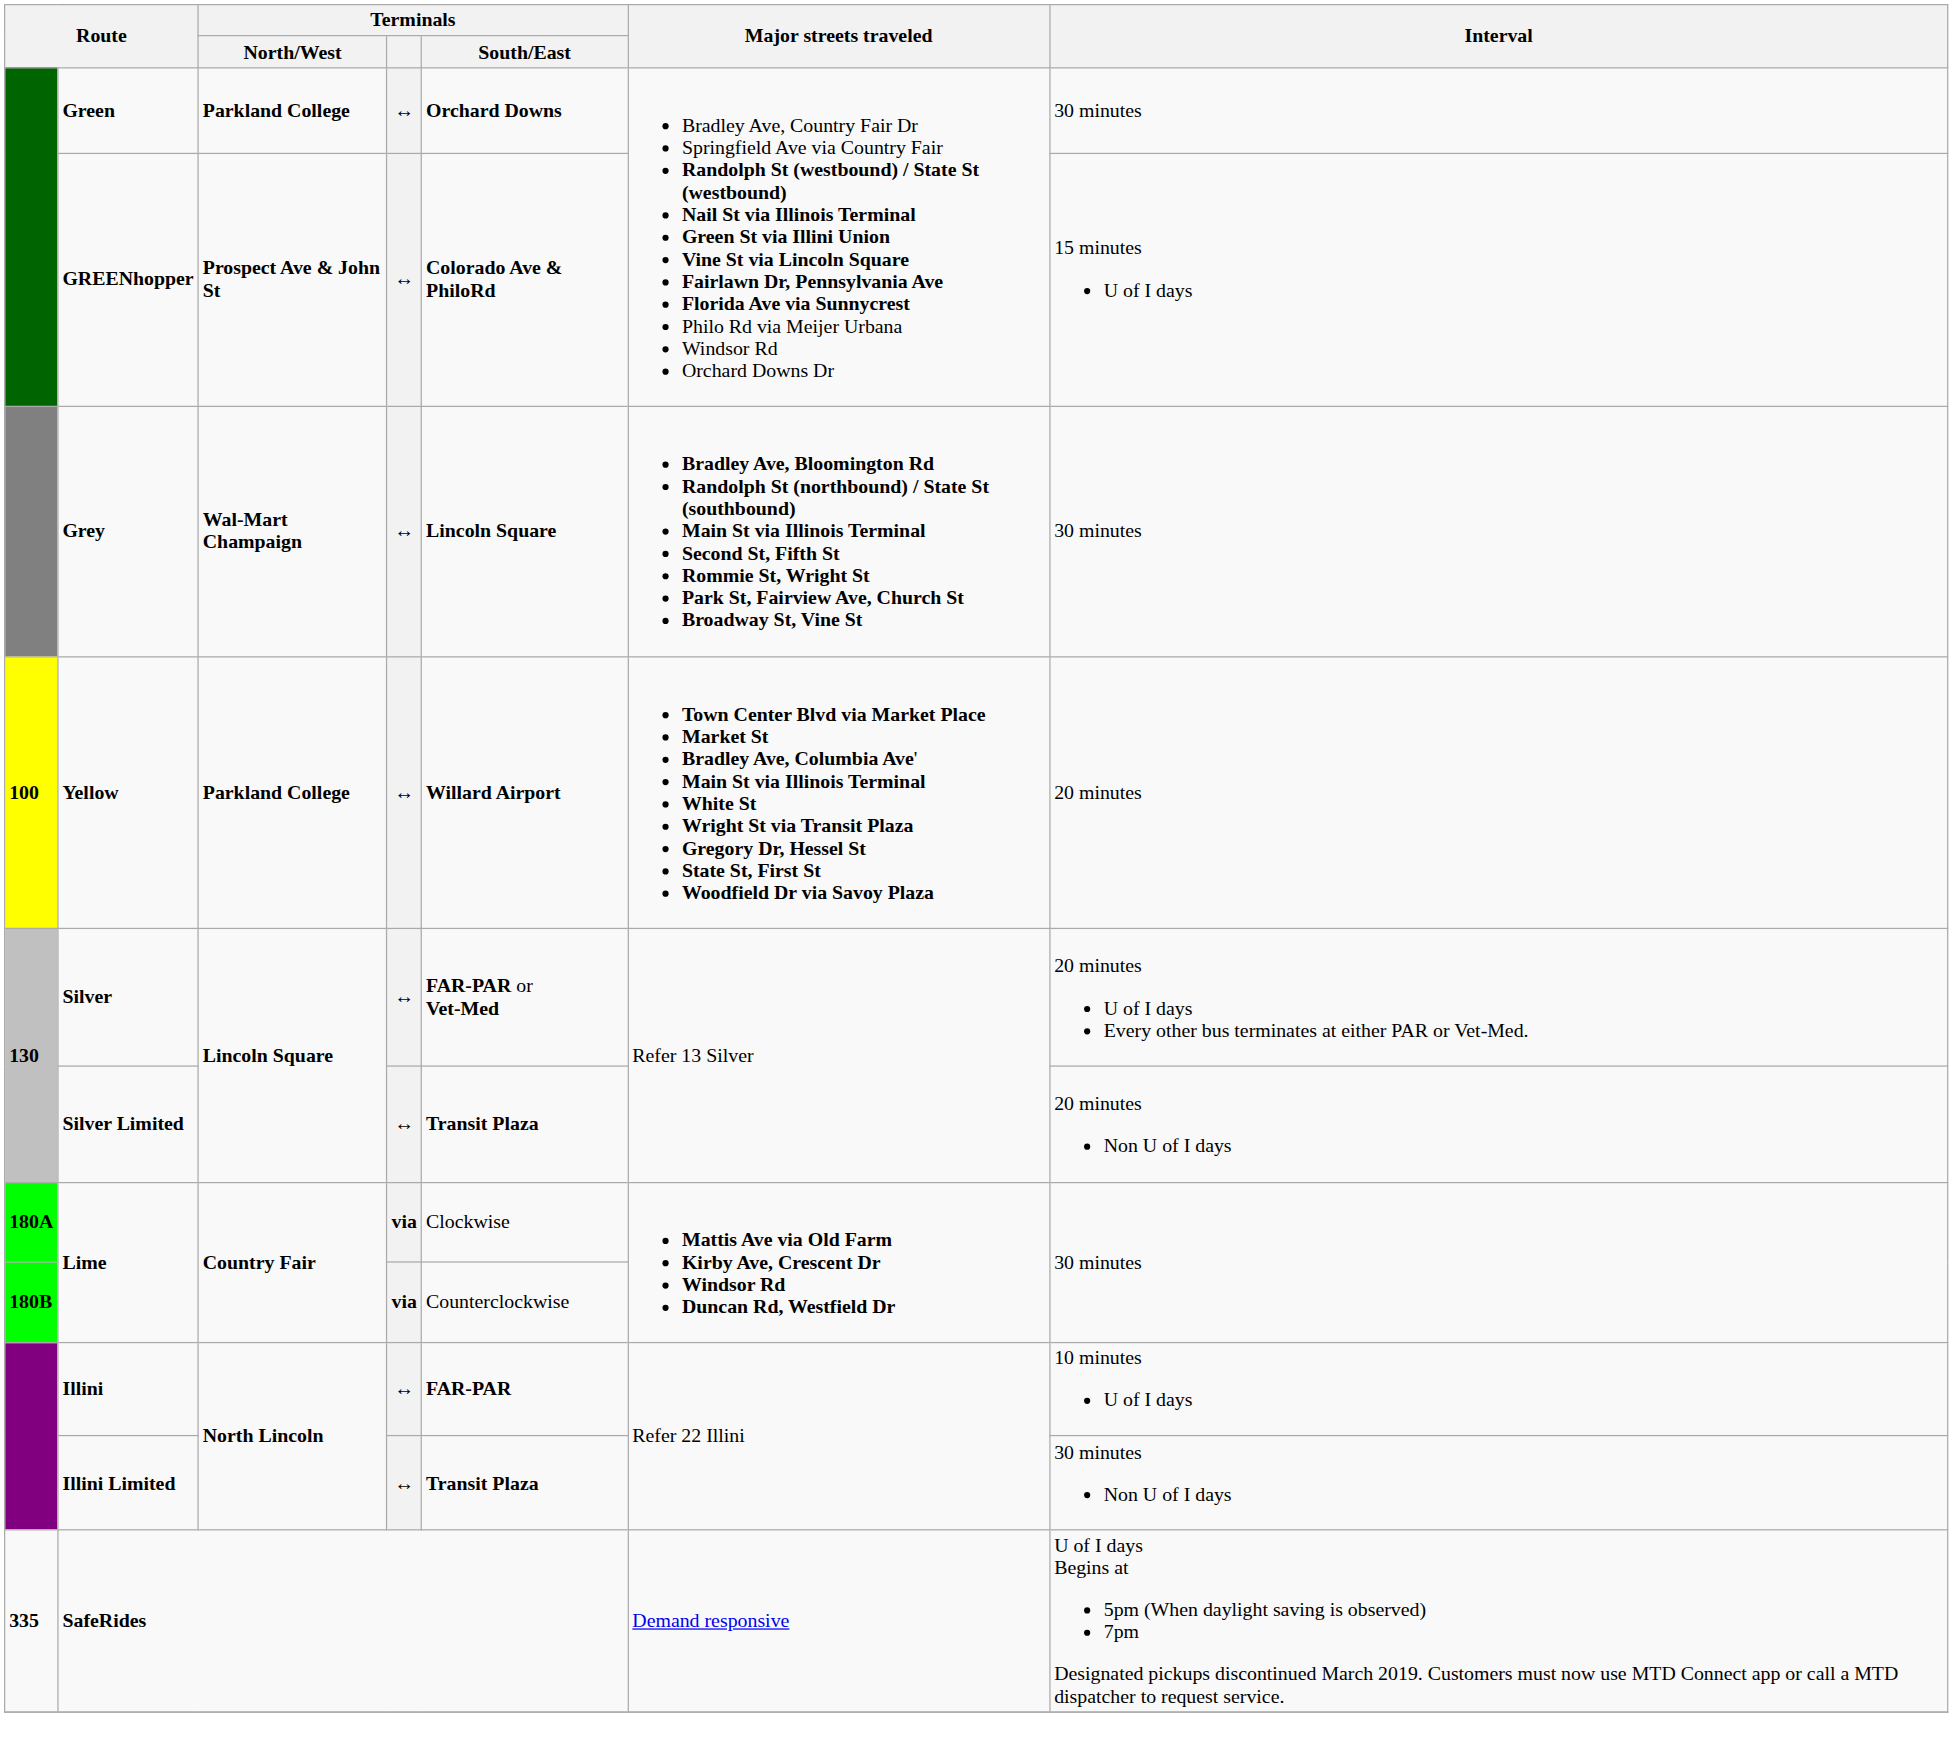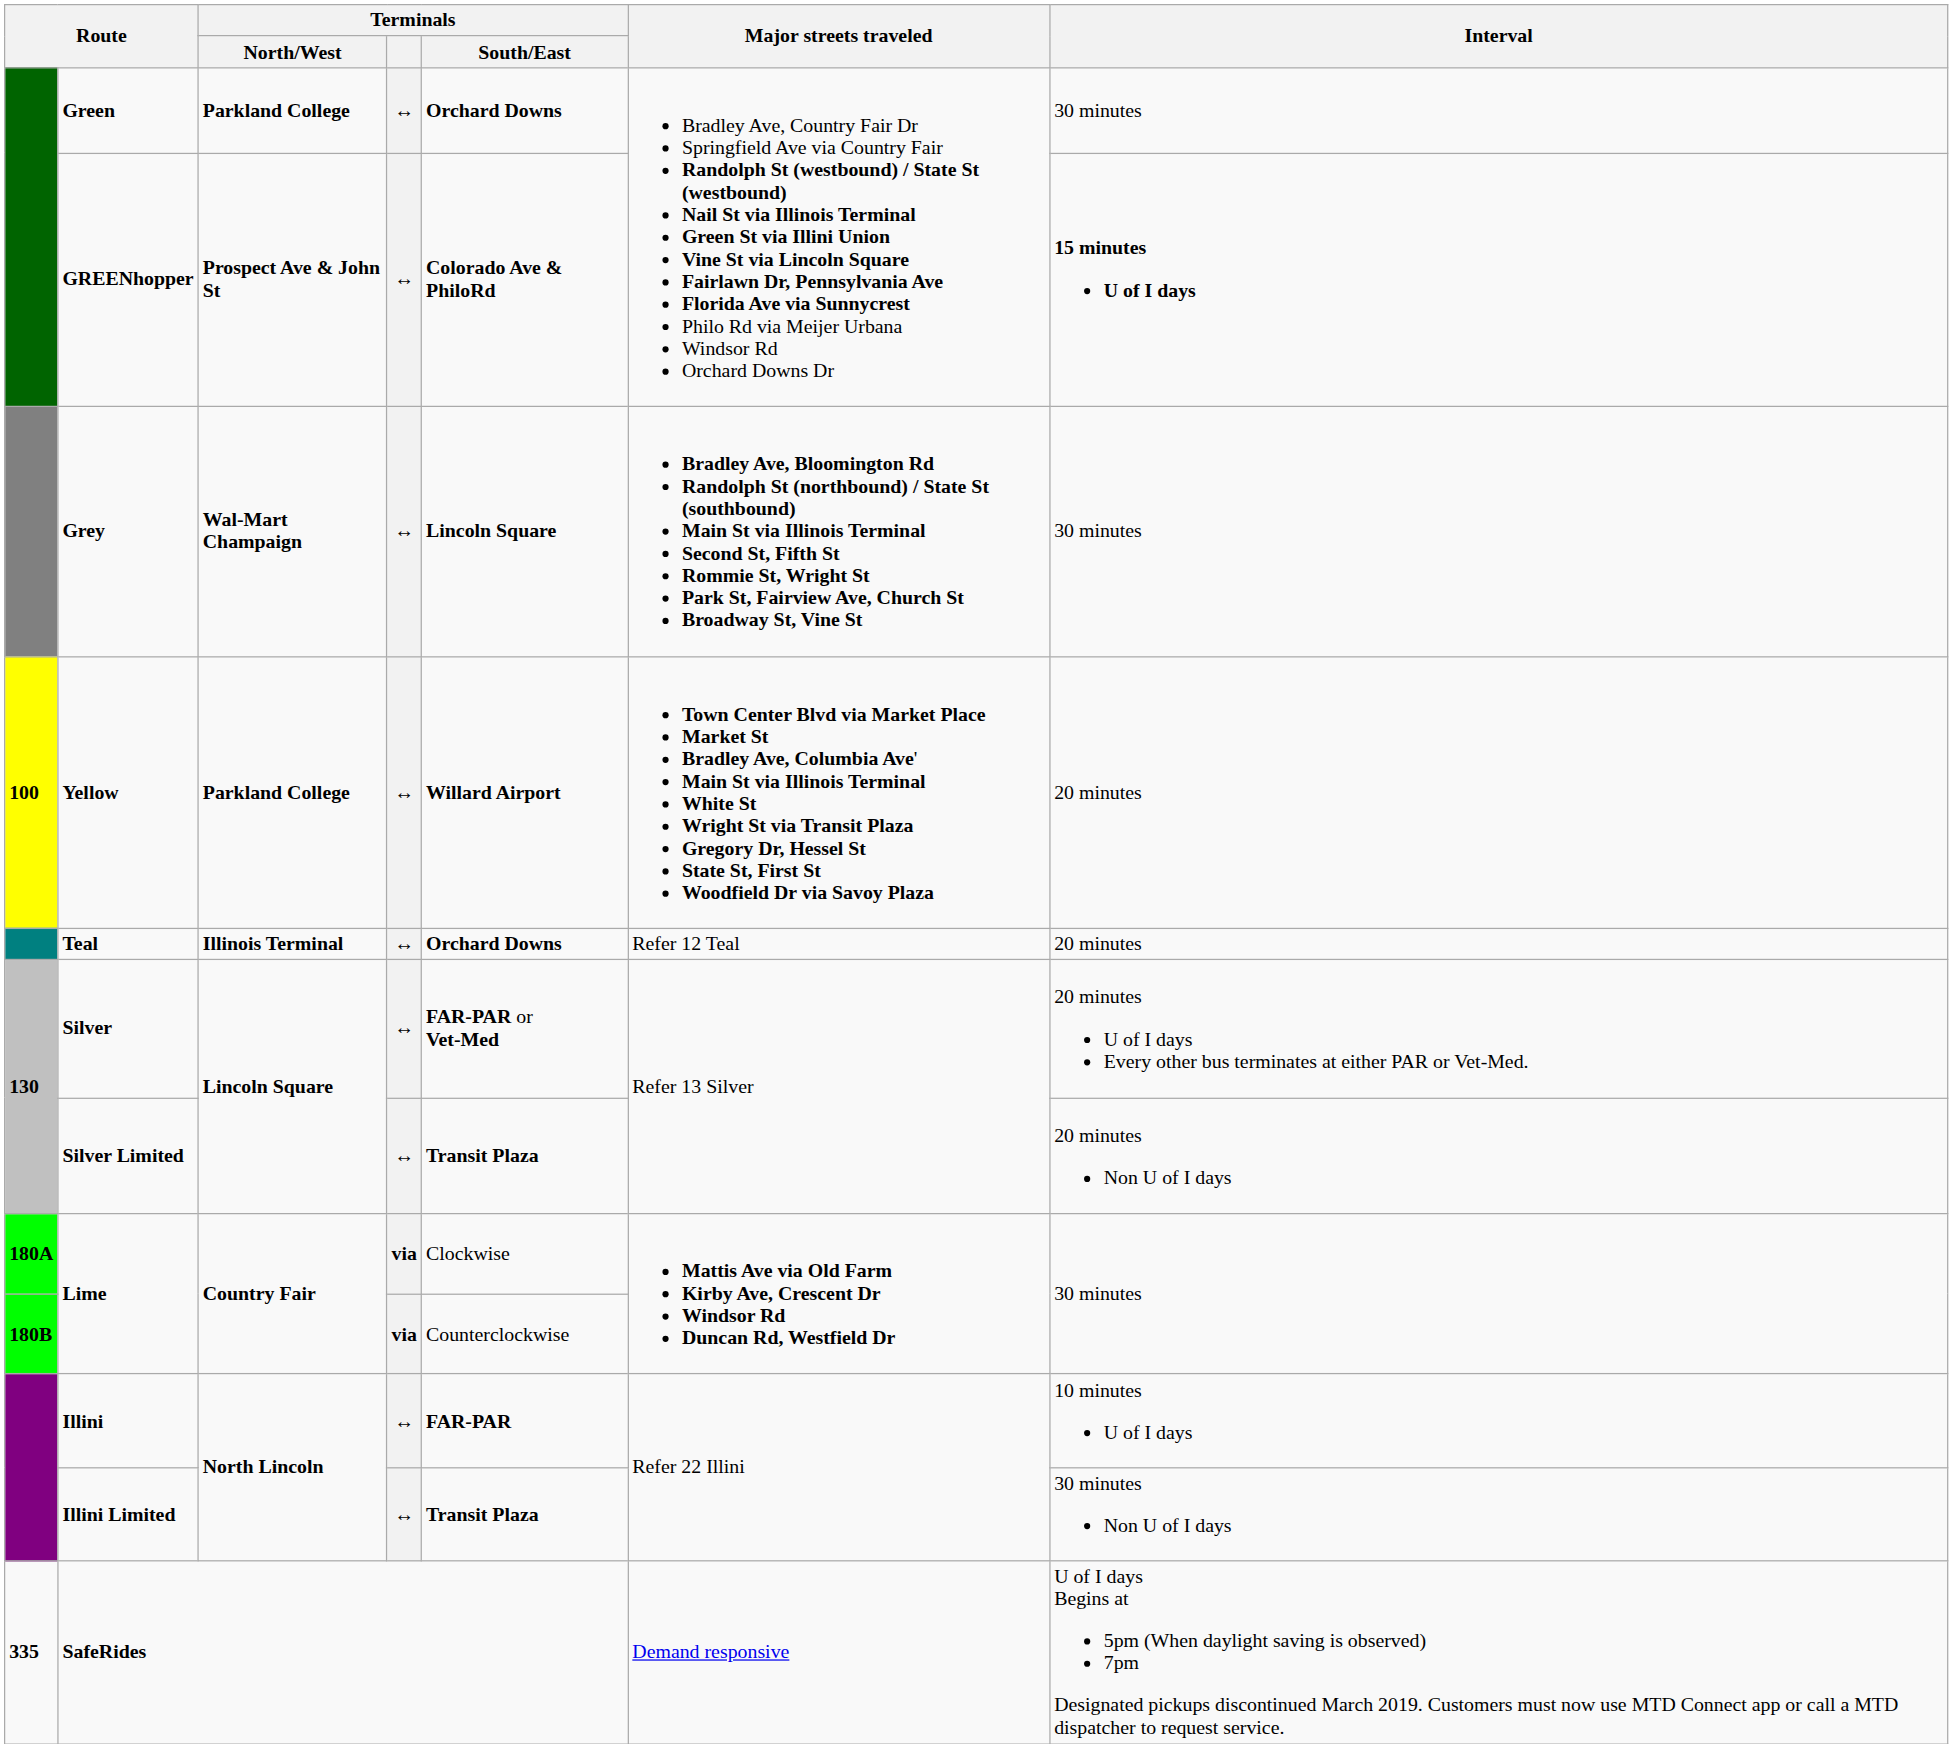 <table class=wikitable |>
 <tr>
 <th colspan=2 rowspan=2>Route</th>
 <th colspan=3>Terminals</th>
 <th rowspan=2>Major streets traveled</th>
 <th rowspan=2>Interval</th>
 </tr>
 <tr>
 <th>North/West</th>
 <th></th>
 <th>South/East</th>
 </tr>
 <tr>
 <td rowspan=2 bgcolor="darkgreen"></td>
 <td><strong>Green</strong></td>
 <td><strong>Parkland College</strong></td>
 <th><span>↔</span></th>
 <td><strong>Orchard Downs</strong></td>
 <td rowspan=2><br><ul><li>Bradley Ave, Country Fair Dr</li><li>Springfield Ave via Country Fair</li><li><strong>Randolph St (westbound) / State St (westbound)</strong></li><li><strong>Nail St via Illinois Terminal</strong></li><li><strong>Green St via Illini Union</strong></li><li><strong>Vine St via Lincoln Square</strong></li><li><strong>Fairlawn Dr, Pennsylvania Ave</strong></li><li><strong>Florida Ave via Sunnycrest</strong></li><li>Philo Rd via Meijer Urbana</li><li>Windsor Rd</li><li>Orchard Downs Dr</li></ul></td>
 <td>30 minutes<br></td>
 </tr>
 <tr>
 <td><strong>GREENhopper</strong></td>
 <td><strong>Prospect Ave & John St</strong></td>
 <th><span>↔</span></th>
 <td><strong>Colorado Ave & PhiloRd</strong></td>
-<td>15 minutes<br><ul><li>U of I days</li></ul></td>
+<td><strong>15 minutes<br><ul><li>U of I days</li></ul></strong></td>
 </tr>
 <tr>
 <td bgcolor="grey"></td>
 <td><strong>Grey</strong></td>
 <td><strong>Wal-Mart Champaign</strong></td>
 <th><span>↔</span></th>
 <td><strong>Lincoln Square</strong></td>
 <td><br><ul><li><strong>Bradley  Ave, Bloomington Rd</strong></li><li><strong>Randolph St (northbound) / State St (southbound)</strong></li><li><strong>Main St via Illinois Terminal</strong></li><li><strong>Second St, Fifth St</strong></li><li><strong>Rommie St, Wright St</strong></li><li><strong>Park St, Fairview Ave, Church St</strong></li><li><strong>Broadway St, Vine St</strong></li></ul></td>
 <td>30 minutes</td>
 </tr>
 <tr>
 <td bgcolor="yellow"><strong>100</strong></td>
 <td><strong>Yellow</strong></td>
 <td><strong>Parkland College</strong></td>
 <th><span>↔</span></th>
 <td><strong>Willard Airport</strong></td>
 <td><br><ul><li><strong>Town Center Blvd via Market Place</strong></li><li><strong>Market St</strong></li><li><strong>Bradley Ave, Columbia Ave</strong>'</li><li><strong>Main St via Illinois Terminal</strong></li><li><strong>White St</strong></li><li><strong>Wright St via Transit Plaza</strong></li><li><strong>Gregory Dr, Hessel St</strong></li><li><strong>State St, First St</strong></li><li><strong>Woodfield Dr via Savoy Plaza</strong></li></ul></td>
+<td>20 minutes</td>
+</tr>
+<tr>
+<td bgcolor="teal"></td>
+<td><strong>Teal</strong></td>
+<td><strong>Illinois Terminal</strong></td>
+<th><span>↔</span></th>
+<td><strong>Orchard Downs</strong></td>
+<td>Refer 12 Teal</td>
 <td>20 minutes</td>
 </tr>
 <tr>
 <td rowspan=2 bgcolor="silver"><strong>130</strong></td>
 <td><strong>Silver</strong></td>
 <td rowspan=2><strong>Lincoln Square</strong></td>
 <th><span>↔</span></th>
 <td><strong>FAR-PAR</strong> or<br> <strong>Vet-Med</strong></td>
 <td rowspan=2>Refer 13 Silver</td>
 <td><br>20 minutes<ul><li>U of I days</li><li>Every other bus terminates at either PAR or Vet-Med.</li></ul></td>
 </tr>
 <tr>
 <td><strong>Silver Limited</strong></td>
 <th><span>↔</span></th>
 <td><strong>Transit Plaza</strong></td>
 <td><br>20 minutes<ul><li>Non U of I days</li></ul></td>
 </tr>
 <tr>
 <td bgcolor="lime"><strong>180A</strong></td>
 <td rowspan=2><strong>Lime</strong></td>
 <td rowspan=2><strong>Country Fair</strong></td>
 <th><span>via</span></th>
 <td>Clockwise</td>
 <td rowspan=2><br><ul><li><strong>Mattis Ave via Old Farm</strong></li><li><strong>Kirby Ave, Crescent Dr</strong></li><li><strong>Windsor Rd</strong></li><li><strong>Duncan Rd, Westfield Dr</strong></li></ul></td>
 <td rowspan=2>30 minutes</td>
 </tr>
 <tr>
 <td bgcolor="lime"><strong>180B</strong></td>
 <th><span>via</span></th>
 <td>Counterclockwise</td>
 </tr>
 <tr>
 <td rowspan=2 bgcolor="purple"></td>
 <td><strong>Illini</strong></td>
 <td rowspan=2><strong>North Lincoln</strong></td>
 <th><span>↔</span></th>
 <td><strong>FAR-PAR</strong></td>
 <td rowspan=2>Refer 22 Illini</td>
 <td>10 minutes<br><ul><li>U of I days</li></ul></td>
 </tr>
 <tr>
 <td><strong>Illini Limited</strong></td>
 <th><span>↔</span></th>
 <td><strong>Transit Plaza</strong></td>
 <td>30 minutes<br><ul><li>Non U of I days</li></ul></td>
 </tr>
 <tr>
 <td><strong>335</strong></td>
 <td colspan=4><strong>SafeRides</strong></td>
 <td><a href='#'>Demand responsive</a></td>
 <td>U of I days<br>Begins at<br><ul><li>5pm (When daylight saving is observed)</li><li>7pm</li></ul>Designated pickups discontinued March 2019. Customers must now use MTD Connect app or call a MTD dispatcher to request service.</td>
 </tr>
 <tr>
 </tr>
 </table>
